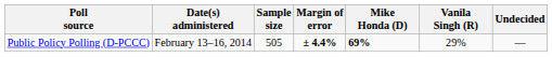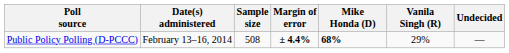 <table class="wikitable">
 <tr>
 <th>Poll<br>source</th>
 <th>Date(s)<br>administered</th>
 <th>Sample<br>size</th>
 <th>Margin of<br>error</th>
 <th style="width:100px;">Mike<br>Honda (D)</th>
 <th style="width:100px;">Vanila<br>Singh (R)</th>
 <th>Undecided</th>
 </tr>
 <tr>
 <td><a href='#'>Public Policy Polling (D-PCCC)</a></td>
 <td align=center>February 13–16, 2014</td>
-<td align=center>505</td>
+<td align=center>508</td>
 <td align=center><strong>± 4.4%</strong></td>
-<td><strong>69%</strong></td>
+<td><strong>68%</strong></td>
 <td align=center>29%</td>
 <td align=center>—</td>
 </tr>
 </table>
